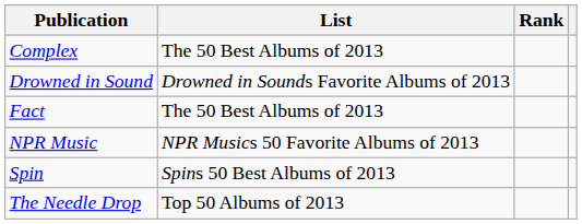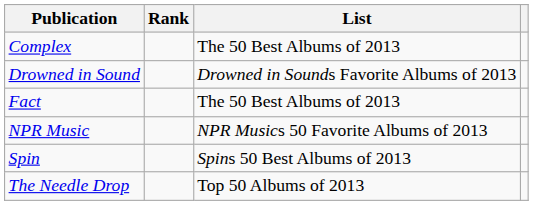 <table class="sortable wikitable">
 <tr>
 <th>Publication</th>
+<th>Rank</th>
 <th>List</th>
-<th>Rank</th>
 <th class="unsortable"></th>
 </tr>
 <tr>
 <td><em><a href='#'>Complex</a></em></td>
+<td></td>
 <td>The 50 Best Albums of 2013</td>
-<td></td>
 <td></td>
 </tr>
 <tr>
 <td><em><a href='#'>Drowned in Sound</a></em></td>
+<td></td>
 <td><em>Drowned in Sound</em>s Favorite Albums of 2013</td>
-<td></td>
 <td></td>
 </tr>
 <tr>
 <td><em><a href='#'>Fact</a></em></td>
+<td></td>
 <td>The 50 Best Albums of 2013</td>
-<td></td>
 <td></td>
 </tr>
 <tr>
 <td><em><a href='#'>NPR Music</a></em></td>
+<td></td>
 <td><em>NPR Music</em>s 50 Favorite Albums of 2013</td>
-<td></td>
 <td></td>
 </tr>
 <tr>
 <td><em><a href='#'>Spin</a></em></td>
+<td></td>
 <td><em>Spin</em>s 50 Best Albums of 2013</td>
-<td></td>
 <td></td>
 </tr>
 <tr>
 <td><em><a href='#'>The Needle Drop</a></em></td>
+<td></td>
 <td>Top 50 Albums of 2013</td>
-<td></td>
 <td></td>
 </tr>
 </table>
